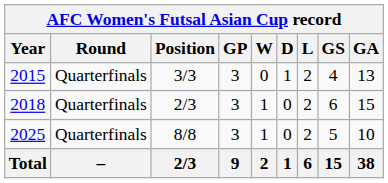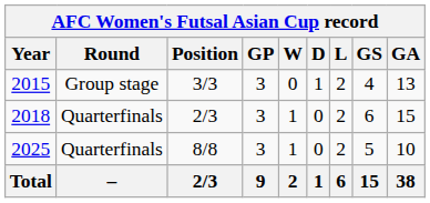 <table class="wikitable" style="text-align: center;font-size:90%;">
 <tr>
 <th colspan=9><a href='#'>AFC Women's Futsal Asian Cup</a> record</th>
 </tr>
 <tr>
 <th>Year</th>
 <th>Round</th>
 <th>Position</th>
 <th>GP</th>
 <th>W</th>
 <th>D</th>
 <th>L</th>
 <th>GS</th>
 <th>GA</th>
 </tr>
 <tr>
 <td> <a href='#'>2015</a></td>
-<td>Quarterfinals</td>
+<td>Group stage</td>
 <td>3/3</td>
 <td>3</td>
 <td>0</td>
 <td>1</td>
 <td>2</td>
 <td>4</td>
 <td>13</td>
 </tr>
 <tr>
 <td> <a href='#'>2018</a></td>
 <td>Quarterfinals</td>
 <td>2/3</td>
 <td>3</td>
 <td>1</td>
 <td>0</td>
 <td>2</td>
 <td>6</td>
 <td>15</td>
 </tr>
 <tr>
 <td> <a href='#'>2025</a></td>
 <td>Quarterfinals</td>
 <td>8/8</td>
 <td>3</td>
 <td>1</td>
 <td>0</td>
 <td>2</td>
 <td>5</td>
 <td>10</td>
 </tr>
 <tr>
 <th><strong>Total</strong></th>
 <th>–</th>
 <th><strong>2/3</strong></th>
 <th><strong>9</strong></th>
 <th><strong>2</strong></th>
 <th><strong>1</strong></th>
 <th><strong>6</strong></th>
 <th><strong>15</strong></th>
 <th><strong>38</strong></th>
 </tr>
 </table>
